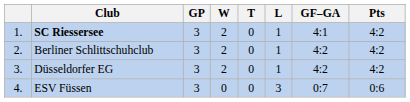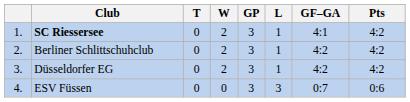 <table class="wikitable">
 <tr>
 <th width="30"></th>
 <th width="200">Club</th>
+<th width="30">T</th>
+<th width="30">W</th>
 <th width="30">GP</th>
-<th width="30">W</th>
-<th width="30">T</th>
 <th width="30">L</th>
 <th width="70">GF–GA</th>
 <th width="70">Pts</th>
 </tr>
 <tr bgcolor="#BCD2EE" align="center">
 <td>1.</td>
 <td align="left"><strong>SC Riessersee</strong></td>
+<td>0</td>
+<td>2</td>
 <td>3</td>
-<td>2</td>
-<td>0</td>
 <td>1</td>
 <td>4:1</td>
 <td>4:2</td>
 </tr>
 <tr bgcolor=#BCD2EE align="center">
 <td>2.</td>
 <td align="left">Berliner Schlittschuhclub</td>
+<td>0</td>
+<td>2</td>
 <td>3</td>
-<td>2</td>
-<td>0</td>
 <td>1</td>
 <td>4:2</td>
 <td>4:2</td>
 </tr>
 <tr bgcolor=#BCD2EE align="center">
 <td>3.</td>
 <td align="left">Düsseldorfer EG</td>
+<td>0</td>
+<td>2</td>
 <td>3</td>
-<td>2</td>
-<td>0</td>
 <td>1</td>
 <td>4:2</td>
 <td>4:2</td>
 </tr>
 <tr bgcolor=#BCD2EE align="center">
 <td>4.</td>
 <td align="left">ESV Füssen</td>
-<td>3</td>
 <td>0</td>
 <td>0</td>
+<td>3</td>
 <td>3</td>
 <td>0:7</td>
 <td>0:6</td>
 </tr>
 </table>
